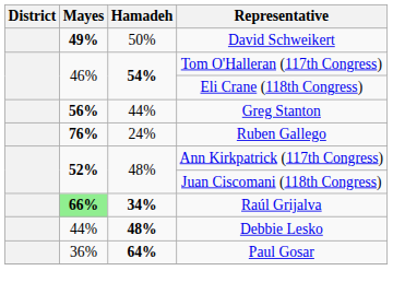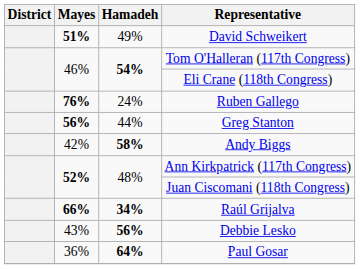 <table class="wikitable sortable">
 <tr>
 <th>District</th>
 <th>Mayes</th>
 <th>Hamadeh</th>
 <th>Representative</th>
 </tr>
 <tr align="center">
 <th></th>
-<td><strong>49%</strong></td>
-<td>50%</td>
+<td><strong>51%</strong></td>
+<td>49%</td>
 <td><a href='#'>David Schweikert</a></td>
 </tr>
 <tr align="center">
 <th rowspan="2" ></th>
 <td rowspan="2">46%</td>
 <td rowspan="2"><strong>54%</strong></td>
 <td><a href='#'>Tom O'Halleran</a> (<a href='#'>117th Congress</a>)</td>
 </tr>
 <tr align="center">
 <td><a href='#'>Eli Crane</a>  (<a href='#'>118th Congress</a>)</td>
 </tr>
 <tr align="center">
+<th rowspan="" ></th>
+<td rowspan=""><strong>76%</strong></td>
+<td rowspan="">24%</td>
+<td><a href='#'>Ruben Gallego</a></td>
+</tr>
+<tr align="center">
 <th></th>
 <td><strong>56%</strong></td>
 <td>44%</td>
 <td><a href='#'>Greg Stanton</a></td>
 </tr>
 <tr align="center">
 <th rowspan="" ></th>
-<td rowspan=""><strong>76%</strong></td>
-<td rowspan="">24%</td>
-<td><a href='#'>Ruben Gallego</a></td>
+<td rowspan="">42%</td>
+<td rowspan=""><strong>58%</strong></td>
+<td><a href='#'>Andy Biggs</a></td>
 </tr>
 <tr align="center">
 <th rowspan="2" ></th>
 <td rowspan="2"><strong>52%</strong></td>
 <td rowspan="2">48%</td>
 <td><a href='#'>Ann Kirkpatrick</a> (<a href='#'>117th Congress</a>)</td>
 </tr>
 <tr align="center">
 <td><a href='#'>Juan Ciscomani</a> (<a href='#'>118th Congress</a>)</td>
 </tr>
 <tr align="center">
 <th rowspan="" ></th>
-<td rowspan="" style="background: lightgreen;"><strong>66%</strong></td>
+<td rowspan=""><strong>66%</strong></td>
 <td rowspan=""><strong>34%</strong></td>
 <td><a href='#'>Raúl Grijalva</a></td>
 </tr>
 <tr align="center">
 <th></th>
-<td>44%</td>
-<td><strong>48%</strong></td>
+<td>43%</td>
+<td><strong>56%</strong></td>
 <td><a href='#'>Debbie Lesko</a></td>
 </tr>
 <tr align="center">
 <th></th>
 <td>36%</td>
 <td><strong>64%</strong></td>
 <td><a href='#'>Paul Gosar</a></td>
 </tr>
 <tr align="center">
 </tr>
 </table>
